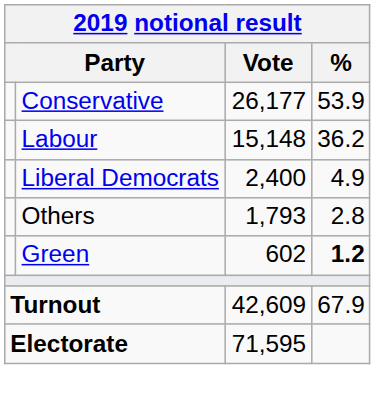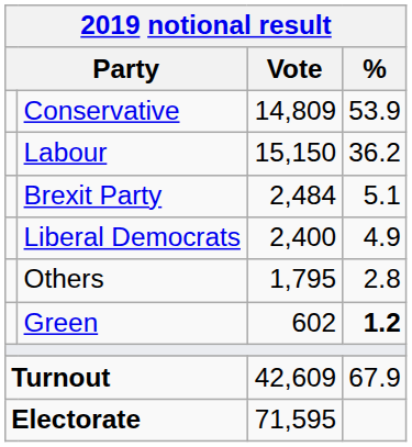 <table class="wikitable">
 <tr>
 <th colspan="4"><a href='#'>2019</a> <a href='#'>notional result</a></th>
 </tr>
 <tr>
 <th bgcolor="#DDDDFF" width="130px" colspan="2">Party</th>
 <th bgcolor="#DDDDFF" width="50px">Vote</th>
 <th bgcolor="#DDDDFF" width="30px">%</th>
 </tr>
 <tr>
 <td></td>
 <td><a href='#'>Conservative</a></td>
-<td align=right>26,177</td>
+<td align=right>14,809</td>
 <td align=right>53.9</td>
 </tr>
 <tr>
 <td></td>
 <td><a href='#'>Labour</a></td>
-<td align=right>15,148</td>
+<td align=right>15,150</td>
 <td align=right>36.2</td>
+</tr>
+<tr>
+<td></td>
+<td><a href='#'>Brexit Party</a></td>
+<td align=right>2,484</td>
+<td align=right>5.1</td>
 </tr>
 <tr>
 <td></td>
 <td><a href='#'>Liberal Democrats</a></td>
 <td align=right>2,400</td>
 <td align=right>4.9</td>
 </tr>
 <tr>
 <td></td>
 <td>Others</td>
-<td align=right>1,793</td>
+<td align=right>1,795</td>
 <td align=right>2.8</td>
 </tr>
 <tr>
 <td></td>
 <td><a href='#'>Green</a></td>
 <td align=right>602</td>
 <td align=right><strong>1.2</strong></td>
 </tr>
 <tr>
 <td colspan="4" bgcolor="#EAECF0"></td>
 </tr>
 <tr>
 <td colspan="2"><strong>Turnout</strong></td>
 <td align=right>42,609</td>
 <td align=right>67.9</td>
 </tr>
 <tr>
 <td colspan="2"><strong>Electorate</strong></td>
 <td align=right>71,595</td>
 </tr>
 </table>
